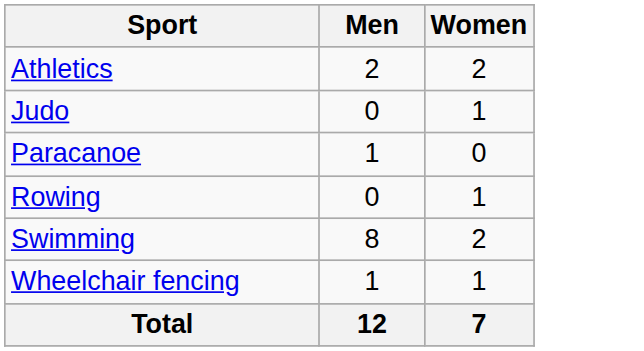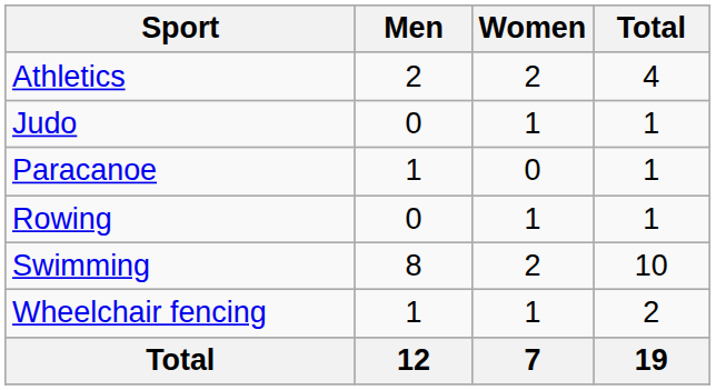 <table class="wikitable sortable" style="text-align:center;">
 <tr>
 <th width=180>Sport</th>
 <th width=55>Men</th>
 <th width=55>Women</th>
+<th width=55>Total</th>
 </tr>
 <tr>
 <td align=left><a href='#'>Athletics</a></td>
 <td>2</td>
 <td>2</td>
+<td>4</td>
 </tr>
 <tr>
 <td align=left><a href='#'>Judo</a></td>
 <td>0</td>
+<td>1</td>
 <td>1</td>
 </tr>
 <tr>
 <td align=left><a href='#'>Paracanoe</a></td>
 <td>1</td>
 <td>0</td>
+<td>1</td>
 </tr>
 <tr>
 <td align=left><a href='#'>Rowing</a></td>
 <td>0</td>
+<td>1</td>
 <td>1</td>
 </tr>
 <tr>
 <td align=left><a href='#'>Swimming</a></td>
 <td>8</td>
 <td>2</td>
+<td>10</td>
 </tr>
 <tr>
 <td align=left><a href='#'>Wheelchair fencing</a></td>
 <td>1</td>
 <td>1</td>
+<td>2</td>
 </tr>
 <tr>
 <th>Total</th>
 <th>12</th>
 <th>7</th>
+<th>19</th>
 </tr>
 </table>
